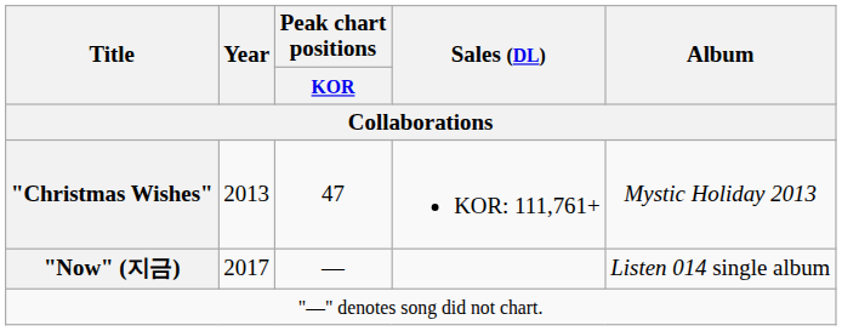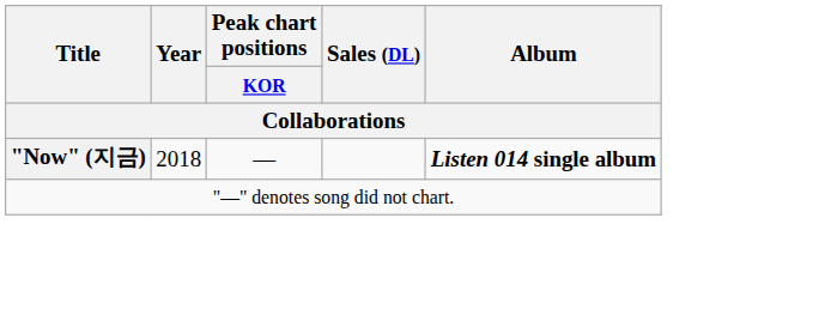 <table class="wikitable plainrowheaders" style="text-align:center;">
 <tr>
 <th scope="col" rowspan="2">Title</th>
 <th scope="col" rowspan="2">Year</th>
 <th scope="col" colspan="1">Peak chart <br> positions</th>
 <th scope="col" rowspan="2">Sales <small>(<a href='#'>DL</a>)</small></th>
 <th scope="col" rowspan="2">Album</th>
 </tr>
 <tr>
 <th><small><a href='#'>KOR</a></small><br></th>
 </tr>
 <tr>
 <th scope="col" colspan="5">Collaborations</th>
 </tr>
 <tr>
-<th scope="row">"Christmas Wishes"<br></th>
-<td>2013</td>
-<td>47</td>
-<td><br><ul><li>KOR: 111,761+</li></ul></td>
-<td><em>Mystic Holiday 2013</em></td>
-</tr>
-<tr>
 <th scope="row">"Now" (지금)<br></th>
-<td>2017</td>
+<td>2018</td>
 <td>—</td>
 <td></td>
-<td><em>Listen 014</em> single album</td>
+<td><strong><em>Listen 014</em> single album</strong></td>
 </tr>
 <tr>
 <td colspan="5" align="center"><small>"—" denotes song did not chart.</small></td>
 </tr>
 </table>
